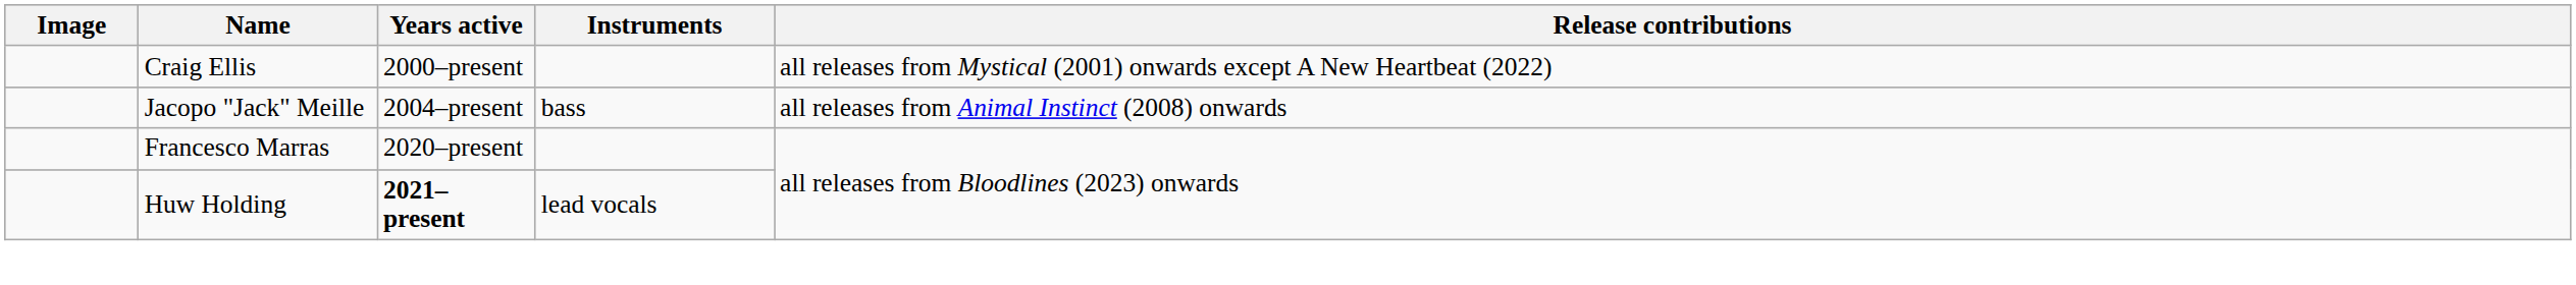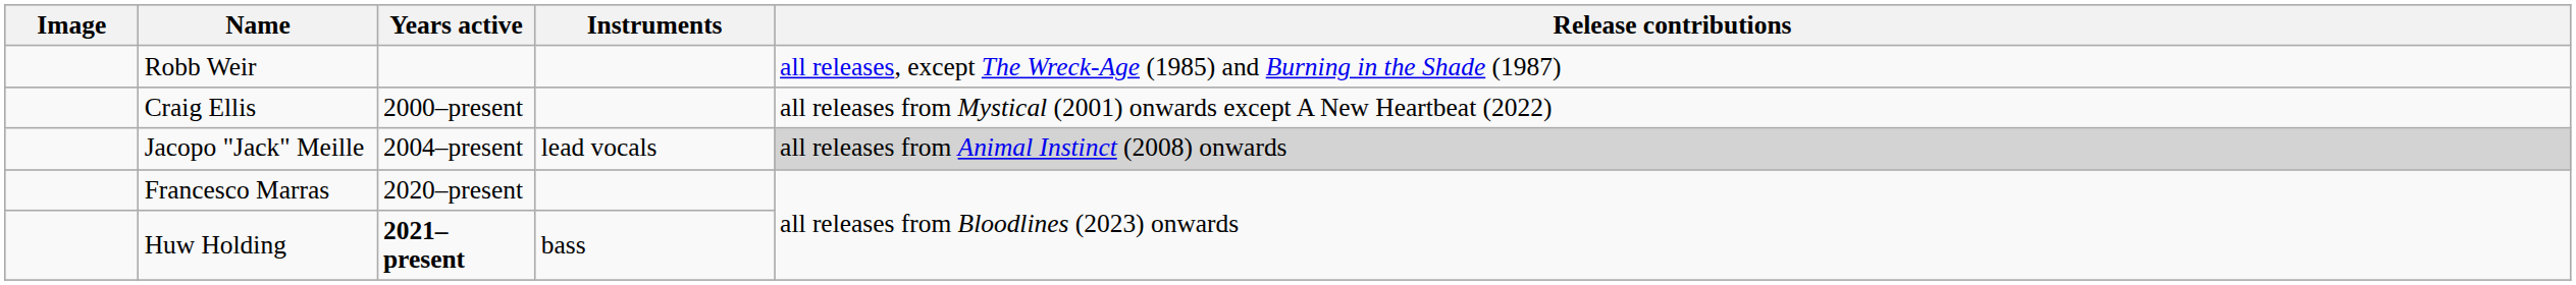 <table class="wikitable" border="1" width=100%>
 <tr>
 <th width="75">Image</th>
 <th width="140">Name</th>
 <th width="90">Years active</th>
 <th width="140">Instruments</th>
 <th>Release contributions</th>
+</tr>
+<tr>
+<td></td>
+<td>Robb Weir</td>
+<td></td>
+<td></td>
+<td><a href='#'>all releases</a>, except <em><a href='#'>The Wreck-Age</a></em> (1985) and <em><a href='#'>Burning in the Shade</a></em> (1987)</td>
 </tr>
 <tr>
 <td></td>
 <td>Craig Ellis</td>
 <td>2000–present</td>
 <td></td>
 <td>all releases from <em>Mystical</em> (2001) onwards except A New Heartbeat (2022)</td>
 </tr>
 <tr>
 <td></td>
 <td>Jacopo "Jack" Meille</td>
 <td>2004–present</td>
-<td>bass</td>
-<td>all releases from <em><a href='#'>Animal Instinct</a></em> (2008) onwards</td>
+<td>lead vocals</td>
+<td style="background: lightgrey;">all releases from <em><a href='#'>Animal Instinct</a></em> (2008) onwards</td>
 </tr>
 <tr>
 <td></td>
 <td>Francesco Marras</td>
 <td>2020–present</td>
 <td></td>
 <td rowspan="2">all releases from <em>Bloodlines</em> (2023) onwards</td>
 </tr>
 <tr>
 <td></td>
 <td>Huw Holding</td>
 <td><strong>2021–present</strong></td>
-<td>lead vocals</td>
+<td>bass</td>
 </tr>
 </table>
